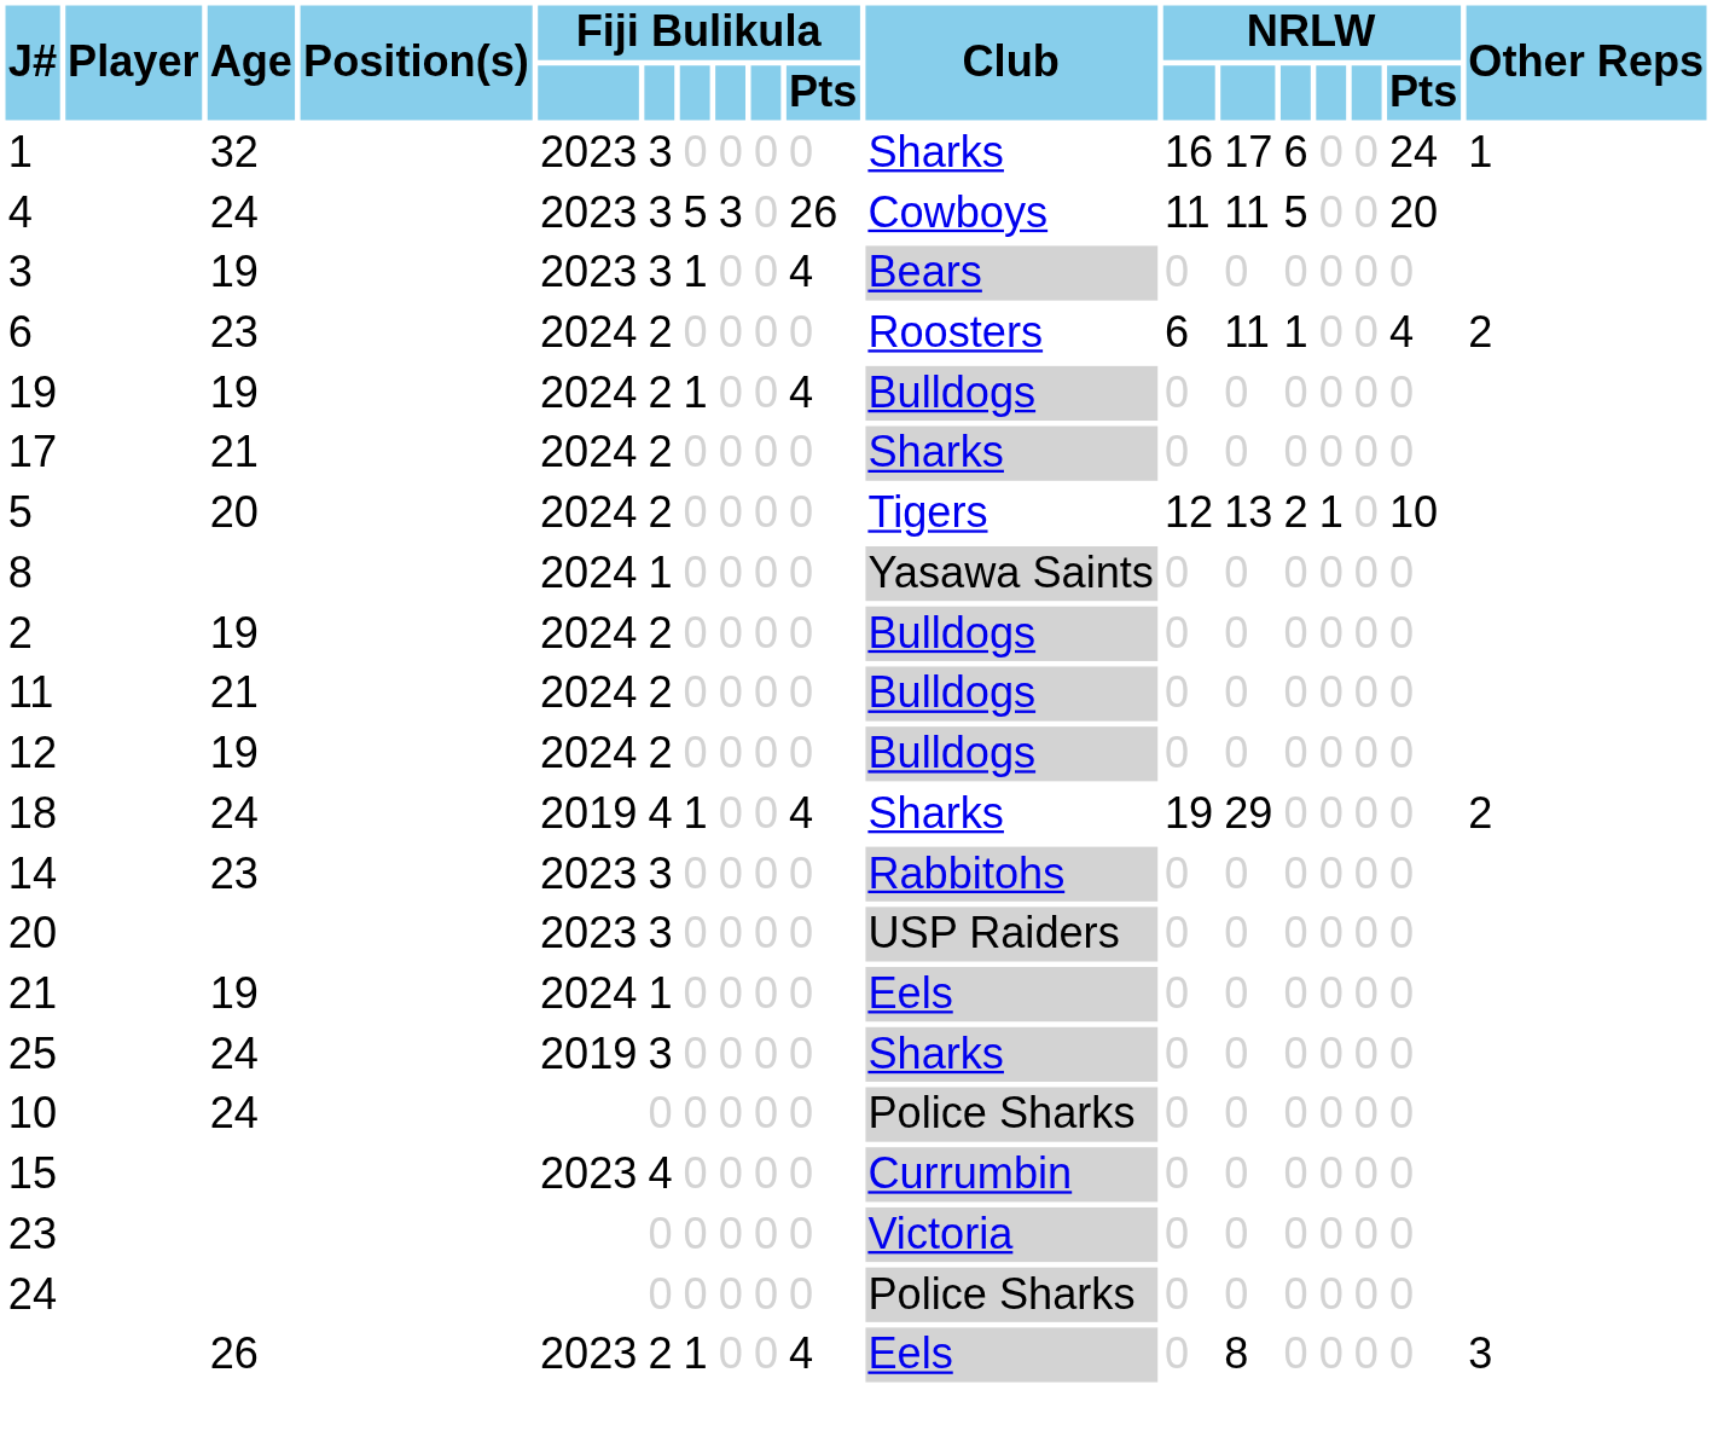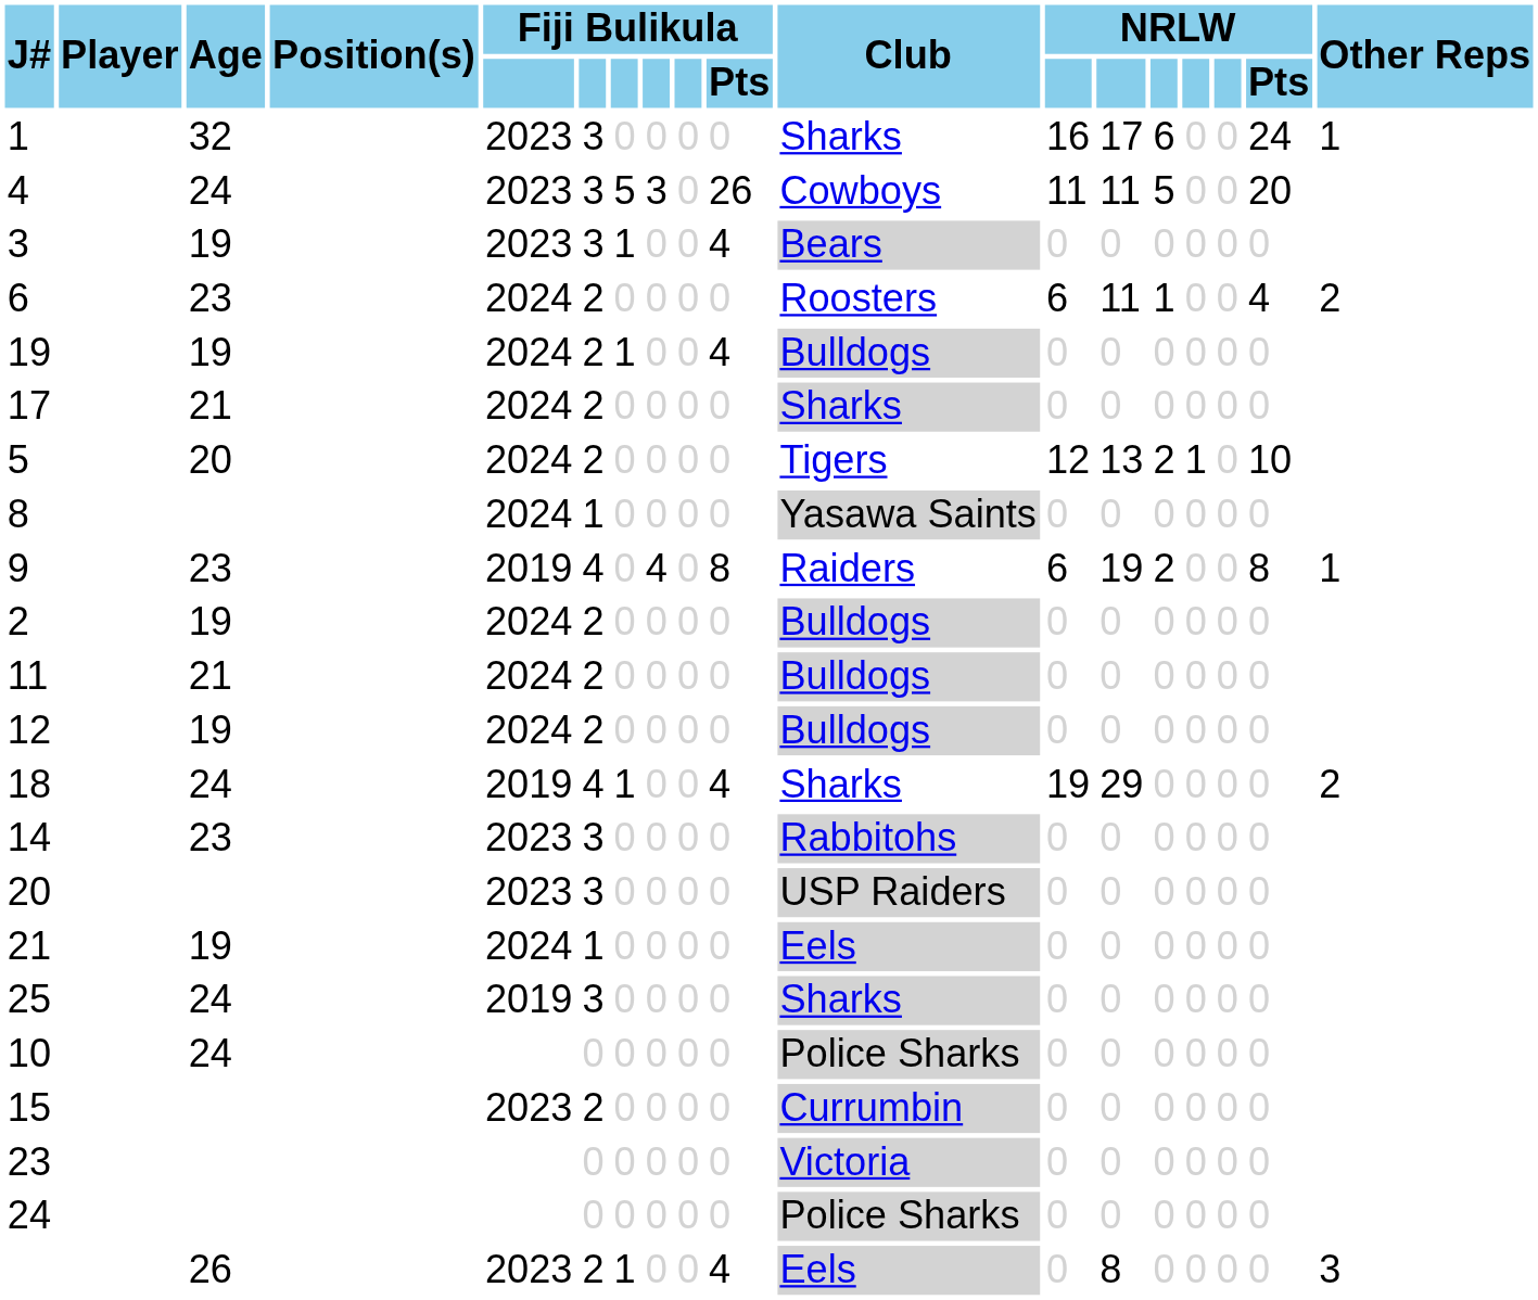 <table>
 <tr style="background:skyblue; color:black;">
 <th rowspan=2>J#</th>
 <th rowspan=2 align=left>Player</th>
 <th rowspan=2 align=center>Age</th>
 <th rowspan=2 align=center>Position(s)</th>
 <th colspan=6 align=center>Fiji Bulikula</th>
 <th rowspan=2 align=center>Club</th>
 <th colspan=6 align=center>NRLW</th>
 <th rowspan=2 align=center>Other Reps</th>
 </tr>
 <tr style="background:skyblue; color:black;">
 <th></th>
 <th></th>
 <th></th>
 <th></th>
 <th></th>
 <th>Pts</th>
 <th></th>
 <th></th>
 <th></th>
 <th></th>
 <th></th>
 <th>Pts</th>
 </tr>
 <tr>
 <td>1</td>
 <td align=left></td>
 <td>32</td>
 <td align=center></td>
 <td>2023</td>
 <td>3</td>
 <td style="color:lightgray">0</td>
 <td style="color:lightgray">0</td>
 <td style="color:lightgray">0</td>
 <td style="color:lightgray">0</td>
 <td align=left> <a href='#'>Sharks</a></td>
 <td>16</td>
 <td>17</td>
 <td>6</td>
 <td style="color:lightgray">0</td>
 <td style="color:lightgray">0</td>
 <td>24</td>
 <td align=left> 1</td>
 </tr>
 <tr>
 <td>4</td>
 <td align=left></td>
 <td>24</td>
 <td align=center></td>
 <td>2023</td>
 <td>3</td>
 <td>5</td>
 <td>3</td>
 <td style="color:lightgray">0</td>
 <td>26</td>
 <td align=left> <a href='#'>Cowboys</a></td>
 <td>11</td>
 <td>11</td>
 <td>5</td>
 <td style="color:lightgray">0</td>
 <td style="color:lightgray">0</td>
 <td>20</td>
 <td align=center></td>
 </tr>
 <tr>
 <td>3</td>
 <td align=left></td>
 <td>19</td>
 <td align=center></td>
 <td>2023</td>
 <td>3</td>
 <td>1</td>
 <td style="color:lightgray">0</td>
 <td style="color:lightgray">0</td>
 <td>4</td>
 <td align=left bgcolor=lightgray> <a href='#'>Bears</a></td>
 <td style="color:lightgray">0</td>
 <td style="color:lightgray">0</td>
 <td style="color:lightgray">0</td>
 <td style="color:lightgray">0</td>
 <td style="color:lightgray">0</td>
 <td style="color:lightgray">0</td>
 <td align=center></td>
 </tr>
 <tr>
 <td>6</td>
 <td align=left></td>
 <td>23</td>
 <td align=center></td>
 <td>2024</td>
 <td>2</td>
 <td style="color:lightgray">0</td>
 <td style="color:lightgray">0</td>
 <td style="color:lightgray">0</td>
 <td style="color:lightgray">0</td>
 <td align=left> <a href='#'>Roosters</a></td>
 <td>6</td>
 <td>11</td>
 <td>1</td>
 <td style="color:lightgray">0</td>
 <td style="color:lightgray">0</td>
 <td>4</td>
 <td align=left> 2</td>
 </tr>
 <tr>
 <td>19</td>
 <td align=left></td>
 <td>19</td>
 <td align=center></td>
 <td>2024</td>
 <td>2</td>
 <td>1</td>
 <td style="color:lightgray">0</td>
 <td style="color:lightgray">0</td>
 <td>4</td>
 <td align=left bgcolor=lightgray> <a href='#'>Bulldogs</a></td>
 <td style="color:lightgray">0</td>
 <td style="color:lightgray">0</td>
 <td style="color:lightgray">0</td>
 <td style="color:lightgray">0</td>
 <td style="color:lightgray">0</td>
 <td style="color:lightgray">0</td>
 <td align=center></td>
 </tr>
 <tr>
 <td>17</td>
 <td align=left></td>
 <td>21</td>
 <td align=center></td>
 <td>2024</td>
 <td>2</td>
 <td style="color:lightgray">0</td>
 <td style="color:lightgray">0</td>
 <td style="color:lightgray">0</td>
 <td style="color:lightgray">0</td>
 <td align=left bgcolor=lightgray> <a href='#'>Sharks</a></td>
 <td style="color:lightgray">0</td>
 <td style="color:lightgray">0</td>
 <td style="color:lightgray">0</td>
 <td style="color:lightgray">0</td>
 <td style="color:lightgray">0</td>
 <td style="color:lightgray">0</td>
 <td align=center></td>
 </tr>
 <tr>
 <td>5</td>
 <td align=left></td>
 <td>20</td>
 <td align=center></td>
 <td>2024</td>
 <td>2</td>
 <td style="color:lightgray">0</td>
 <td style="color:lightgray">0</td>
 <td style="color:lightgray">0</td>
 <td style="color:lightgray">0</td>
 <td align=left> <a href='#'>Tigers</a></td>
 <td>12</td>
 <td>13</td>
 <td>2</td>
 <td>1</td>
 <td style="color:lightgray">0</td>
 <td>10</td>
 <td align=center></td>
 </tr>
 <tr>
 <td>8</td>
 <td align=left></td>
 <td></td>
 <td align=center></td>
 <td>2024</td>
 <td>1</td>
 <td style="color:lightgray">0</td>
 <td style="color:lightgray">0</td>
 <td style="color:lightgray">0</td>
 <td style="color:lightgray">0</td>
 <td align=left bgcolor=lightgray> Yasawa Saints</td>
 <td style="color:lightgray">0</td>
 <td style="color:lightgray">0</td>
 <td style="color:lightgray">0</td>
 <td style="color:lightgray">0</td>
 <td style="color:lightgray">0</td>
 <td style="color:lightgray">0</td>
 <td align=center></td>
+</tr>
+<tr>
+<td>9</td>
+<td align=left></td>
+<td>23</td>
+<td align=center></td>
+<td>2019</td>
+<td>4</td>
+<td style="color:lightgray">0</td>
+<td>4</td>
+<td style="color:lightgray">0</td>
+<td>8</td>
+<td align=left> <a href='#'>Raiders</a></td>
+<td>6</td>
+<td>19</td>
+<td>2</td>
+<td style="color:lightgray">0</td>
+<td style="color:lightgray">0</td>
+<td>8</td>
+<td align=left> 1</td>
 </tr>
 <tr>
 <td>2</td>
 <td align=left></td>
 <td>19</td>
 <td align=center></td>
 <td>2024</td>
 <td>2</td>
 <td style="color:lightgray">0</td>
 <td style="color:lightgray">0</td>
 <td style="color:lightgray">0</td>
 <td style="color:lightgray">0</td>
 <td align=left bgcolor=lightgray> <a href='#'>Bulldogs</a></td>
 <td style="color:lightgray">0</td>
 <td style="color:lightgray">0</td>
 <td style="color:lightgray">0</td>
 <td style="color:lightgray">0</td>
 <td style="color:lightgray">0</td>
 <td style="color:lightgray">0</td>
 <td align=center></td>
 </tr>
 <tr>
 <td>11</td>
 <td align=left></td>
 <td>21</td>
 <td align=center></td>
 <td>2024</td>
 <td>2</td>
 <td style="color:lightgray">0</td>
 <td style="color:lightgray">0</td>
 <td style="color:lightgray">0</td>
 <td style="color:lightgray">0</td>
 <td align=left bgcolor=lightgray> <a href='#'>Bulldogs</a></td>
 <td style="color:lightgray">0</td>
 <td style="color:lightgray">0</td>
 <td style="color:lightgray">0</td>
 <td style="color:lightgray">0</td>
 <td style="color:lightgray">0</td>
 <td style="color:lightgray">0</td>
 <td align=center></td>
 </tr>
 <tr>
 <td>12</td>
 <td align=left></td>
 <td>19</td>
 <td align=center></td>
 <td>2024</td>
 <td>2</td>
 <td style="color:lightgray">0</td>
 <td style="color:lightgray">0</td>
 <td style="color:lightgray">0</td>
 <td style="color:lightgray">0</td>
 <td align=left bgcolor=lightgray> <a href='#'>Bulldogs</a></td>
 <td style="color:lightgray">0</td>
 <td style="color:lightgray">0</td>
 <td style="color:lightgray">0</td>
 <td style="color:lightgray">0</td>
 <td style="color:lightgray">0</td>
 <td style="color:lightgray">0</td>
 <td align=center></td>
 </tr>
 <tr>
 <td>18</td>
 <td align=left></td>
 <td>24</td>
 <td align=center></td>
 <td>2019</td>
 <td>4</td>
 <td>1</td>
 <td style="color:lightgray">0</td>
 <td style="color:lightgray">0</td>
 <td>4</td>
 <td align=left> <a href='#'>Sharks</a></td>
 <td>19</td>
 <td>29</td>
 <td style="color:lightgray">0</td>
 <td style="color:lightgray">0</td>
 <td style="color:lightgray">0</td>
 <td style="color:lightgray">0</td>
 <td align=left> 2</td>
 </tr>
 <tr>
 <td>14</td>
 <td align=left></td>
 <td>23</td>
 <td align=center></td>
 <td>2023</td>
 <td>3</td>
 <td style="color:lightgray">0</td>
 <td style="color:lightgray">0</td>
 <td style="color:lightgray">0</td>
 <td style="color:lightgray">0</td>
 <td align=left bgcolor=lightgray> <a href='#'>Rabbitohs</a></td>
 <td style="color:lightgray">0</td>
 <td style="color:lightgray">0</td>
 <td style="color:lightgray">0</td>
 <td style="color:lightgray">0</td>
 <td style="color:lightgray">0</td>
 <td style="color:lightgray">0</td>
 <td align=center></td>
 </tr>
 <tr>
 <td>20</td>
 <td align=left></td>
 <td></td>
 <td align=center></td>
 <td>2023</td>
 <td>3</td>
 <td style="color:lightgray">0</td>
 <td style="color:lightgray">0</td>
 <td style="color:lightgray">0</td>
 <td style="color:lightgray">0</td>
 <td align=left bgcolor=lightgray> USP Raiders</td>
 <td style="color:lightgray">0</td>
 <td style="color:lightgray">0</td>
 <td style="color:lightgray">0</td>
 <td style="color:lightgray">0</td>
 <td style="color:lightgray">0</td>
 <td style="color:lightgray">0</td>
 <td align=center></td>
 </tr>
 <tr>
 <td>21</td>
 <td align=left></td>
 <td>19</td>
 <td align=center></td>
 <td>2024</td>
 <td>1</td>
 <td style="color:lightgray">0</td>
 <td style="color:lightgray">0</td>
 <td style="color:lightgray">0</td>
 <td style="color:lightgray">0</td>
 <td align=left bgcolor=lightgray> <a href='#'>Eels</a></td>
 <td style="color:lightgray">0</td>
 <td style="color:lightgray">0</td>
 <td style="color:lightgray">0</td>
 <td style="color:lightgray">0</td>
 <td style="color:lightgray">0</td>
 <td style="color:lightgray">0</td>
 <td align=center></td>
 </tr>
 <tr>
 <td>25</td>
 <td align=left></td>
 <td>24</td>
 <td align=center></td>
 <td>2019</td>
 <td>3</td>
 <td style="color:lightgray">0</td>
 <td style="color:lightgray">0</td>
 <td style="color:lightgray">0</td>
 <td style="color:lightgray">0</td>
 <td align=left bgcolor=lightgray> <a href='#'>Sharks</a></td>
 <td style="color:lightgray">0</td>
 <td style="color:lightgray">0</td>
 <td style="color:lightgray">0</td>
 <td style="color:lightgray">0</td>
 <td style="color:lightgray">0</td>
 <td style="color:lightgray">0</td>
 <td align=center></td>
 </tr>
 <tr>
 <td>10</td>
 <td align=left></td>
 <td>24</td>
 <td align=center></td>
 <td></td>
 <td style="color:lightgray">0</td>
 <td style="color:lightgray">0</td>
 <td style="color:lightgray">0</td>
 <td style="color:lightgray">0</td>
 <td style="color:lightgray">0</td>
 <td align=left bgcolor=lightgray> Police Sharks</td>
 <td style="color:lightgray">0</td>
 <td style="color:lightgray">0</td>
 <td style="color:lightgray">0</td>
 <td style="color:lightgray">0</td>
 <td style="color:lightgray">0</td>
 <td style="color:lightgray">0</td>
 <td align=center></td>
 </tr>
 <tr>
 <td>15</td>
 <td align=left></td>
 <td></td>
 <td align=center></td>
 <td>2023</td>
-<td>4</td>
+<td>2</td>
 <td style="color:lightgray">0</td>
 <td style="color:lightgray">0</td>
 <td style="color:lightgray">0</td>
 <td style="color:lightgray">0</td>
 <td align=left bgcolor=lightgray> <a href='#'>Currumbin</a></td>
 <td style="color:lightgray">0</td>
 <td style="color:lightgray">0</td>
 <td style="color:lightgray">0</td>
 <td style="color:lightgray">0</td>
 <td style="color:lightgray">0</td>
 <td style="color:lightgray">0</td>
 <td align=center></td>
 </tr>
 <tr>
 <td>23</td>
 <td align=left></td>
 <td></td>
 <td align=center></td>
 <td></td>
 <td style="color:lightgray">0</td>
 <td style="color:lightgray">0</td>
 <td style="color:lightgray">0</td>
 <td style="color:lightgray">0</td>
 <td style="color:lightgray">0</td>
 <td align=left bgcolor=lightgray> <a href='#'>Victoria</a></td>
 <td style="color:lightgray">0</td>
 <td style="color:lightgray">0</td>
 <td style="color:lightgray">0</td>
 <td style="color:lightgray">0</td>
 <td style="color:lightgray">0</td>
 <td style="color:lightgray">0</td>
 <td align=center></td>
 </tr>
 <tr>
 <td>24</td>
 <td align=left></td>
 <td></td>
 <td align=center></td>
 <td></td>
 <td style="color:lightgray">0</td>
 <td style="color:lightgray">0</td>
 <td style="color:lightgray">0</td>
 <td style="color:lightgray">0</td>
 <td style="color:lightgray">0</td>
 <td align=left bgcolor=lightgray> Police Sharks</td>
 <td style="color:lightgray">0</td>
 <td style="color:lightgray">0</td>
 <td style="color:lightgray">0</td>
 <td style="color:lightgray">0</td>
 <td style="color:lightgray">0</td>
 <td style="color:lightgray">0</td>
 <td align=center></td>
 </tr>
 <tr>
 <td></td>
 <td align=left></td>
 <td>26</td>
 <td align=center></td>
 <td>2023</td>
 <td>2</td>
 <td>1</td>
 <td style="color:lightgray">0</td>
 <td style="color:lightgray">0</td>
 <td>4</td>
 <td align=left bgcolor=lightgray> <a href='#'>Eels</a></td>
 <td style="color:lightgray">0</td>
 <td>8</td>
 <td style="color:lightgray">0</td>
 <td style="color:lightgray">0</td>
 <td style="color:lightgray">0</td>
 <td style="color:lightgray">0</td>
 <td align=left> 3</td>
 </tr>
 </table>
